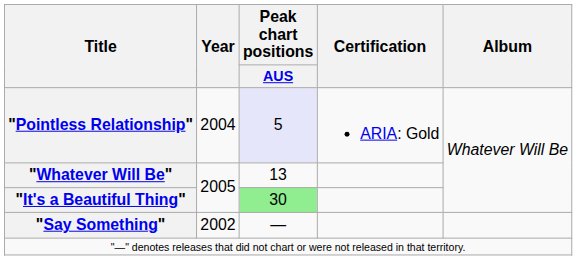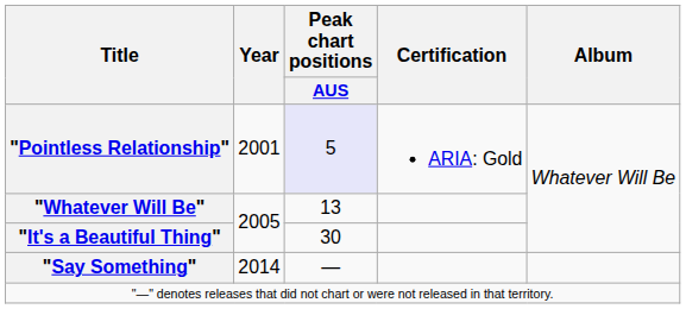 <table class="wikitable plainrowheaders" style="text-align:center;">
 <tr>
 <th scope="col" rowspan="2">Title</th>
 <th scope="col" rowspan="2">Year</th>
 <th scope="col">Peak chart positions</th>
 <th scope="col" rowspan="2">Certification</th>
 <th scope="col" rowspan="2">Album</th>
 </tr>
 <tr>
 <th scope="col" style="width:2.5em;font-size:90%;"><a href='#'>AUS</a><br></th>
 </tr>
 <tr>
 <th scope="row">"<a href='#'>Pointless Relationship</a>"</th>
-<td>2004</td>
+<td>2001</td>
 <td style="background: lavender;">5</td>
 <td><br><ul><li><a href='#'>ARIA</a>: Gold</li></ul></td>
 <td rowspan="3"><em>Whatever Will Be</em></td>
 </tr>
 <tr>
 <th scope="row">"<a href='#'>Whatever Will Be</a>"</th>
 <td rowspan="2">2005</td>
 <td style="text-align:center;">13</td>
 <td></td>
 </tr>
 <tr>
 <th scope="row">"<a href='#'>It's a Beautiful Thing</a>"</th>
-<td style="background: lightgreen; text-align:center;">30</td>
+<td style="text-align:center;">30</td>
 <td></td>
 </tr>
 <tr>
 <th scope="row">"<a href='#'>Say Something</a>"<br></th>
-<td>2002</td>
+<td>2014</td>
 <td style="text-align:center;">—</td>
 <td></td>
 <td></td>
 </tr>
 <tr>
 <td align="center" colspan="10" style="font-size:8pt">"—" denotes releases that did not chart or were not released in that territory.</td>
 </tr>
 </table>
